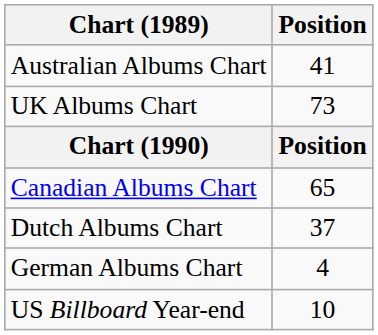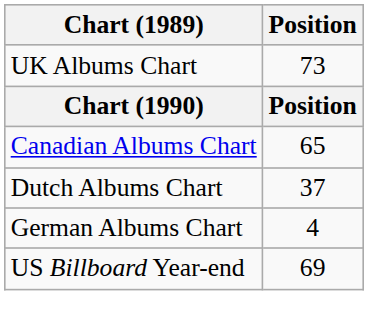 <table class="wikitable sortable" style="text-align:center">
 <tr>
 <th>Chart (1989)</th>
 <th>Position</th>
-</tr>
-<tr>
-<td align="left">Australian Albums Chart</td>
-<td>41</td>
 </tr>
 <tr>
 <td align="left">UK Albums Chart</td>
 <td>73</td>
 </tr>
 <tr>
 <th>Chart (1990)</th>
 <th>Position</th>
 </tr>
 <tr>
 <td align="left"><a href='#'>Canadian Albums Chart</a></td>
 <td>65</td>
 </tr>
 <tr>
 <td align="left">Dutch Albums Chart</td>
 <td>37</td>
 </tr>
 <tr>
 <td align="left">German Albums Chart</td>
 <td>4</td>
 </tr>
 <tr>
 <td align="left">US <em>Billboard</em> Year-end</td>
-<td>10</td>
+<td>69</td>
 </tr>
 </table>
